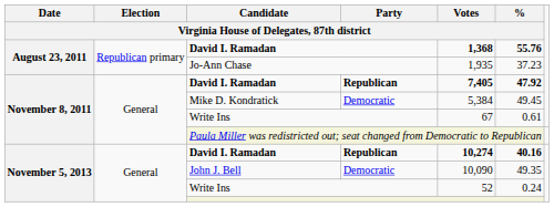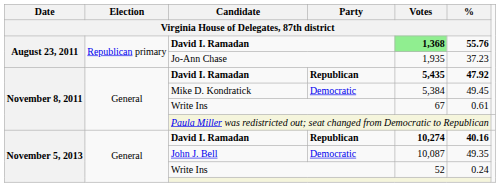 <table class="wikitable">
 <tr>
 <th>Date</th>
 <th>Election</th>
 <th>Candidate</th>
 <th>Party</th>
 <th>Votes</th>
 <th>%</th>
 </tr>
 <tr>
 <th colspan="6">Virginia House of Delegates, 87th district</th>
 </tr>
 <tr>
 <th rowspan="2" align="center">August 23, 2011</th>
 <td rowspan="2" ><a href='#'>Republican</a> primary</td>
 <td colspan="2"><strong>David I. Ramadan</strong></td>
-<td align="right"><strong>1,368</strong></td>
+<td align="right" style="background: lightgreen;"><strong>1,368</strong></td>
 <td align="right"><strong>55.76</strong></td>
 </tr>
 <tr>
 <td colspan="2">Jo-Ann Chase</td>
 <td align="right">1,935</td>
 <td align="right">37.23</td>
 </tr>
 <tr>
 <th rowspan="4" align="center">November 8, 2011</th>
 <td rowspan="4" align="center">General</td>
 <td><strong>David I. Ramadan</strong></td>
 <td><strong>Republican</strong></td>
-<td align="right"><strong>7,405</strong></td>
+<td align="right"><strong>5,435</strong></td>
 <td align="right"><strong>47.92</strong></td>
 </tr>
 <tr>
 <td>Mike D. Kondratick</td>
 <td><a href='#'>Democratic</a></td>
 <td align="right">5,384</td>
 <td align="right">49.45</td>
 </tr>
 <tr>
 <td colspan="2">Write Ins</td>
 <td align="right">67</td>
 <td align="right">0.61</td>
 </tr>
 <tr>
 <td colspan="4" style="background:Beige"><em><a href='#'>Paula Miller</a> was redistricted out; seat changed from Democratic to Republican</em></td>
 <td></td>
 </tr>
 <tr>
 <th rowspan="4" align="center">November 5, 2013</th>
 <td rowspan="4" align="center">General</td>
 <td><strong>David I. Ramadan</strong></td>
 <td><strong>Republican</strong></td>
 <td align="right"><strong>10,274</strong></td>
 <td align="right"><strong>40.16</strong></td>
 </tr>
 <tr>
 <td><a href='#'>John J. Bell</a></td>
 <td><a href='#'>Democratic</a></td>
-<td align="right">10,090</td>
+<td align="right">10,087</td>
 <td align="right">49.35</td>
 </tr>
 <tr>
 <td colspan="2">Write Ins</td>
 <td align="right">52</td>
 <td align="right">0.24</td>
 </tr>
 <tr>
 <td colspan="4" style="background:Beige"></td>
 </tr>
 </table>
